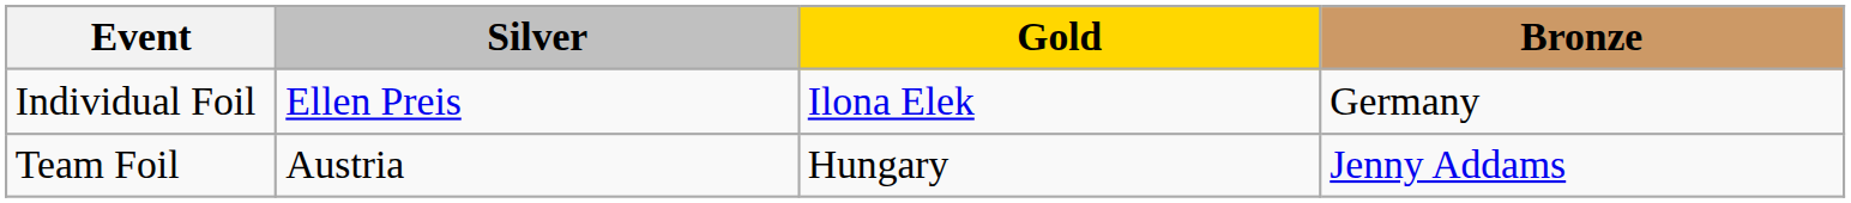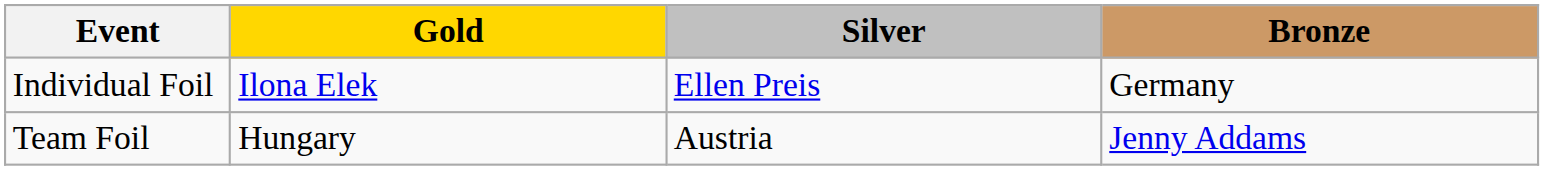 <table class="wikitable">
 <tr>
 <th width="100">Event</th>
+<th style="background-color:gold;" width="200"> Gold</th>
 <th style="background-color:silver;" width="200"> Silver</th>
-<th style="background-color:gold;" width="200"> Gold</th>
 <th style="background-color:#CC9966;" width="200"> Bronze</th>
 </tr>
 <tr>
 <td>Individual Foil</td>
+<td> <a href='#'>Ilona Elek</a></td>
 <td> <a href='#'>Ellen Preis</a></td>
-<td> <a href='#'>Ilona Elek</a></td>
 <td> Germany</td>
 </tr>
 <tr>
 <td>Team Foil</td>
+<td> Hungary</td>
 <td> Austria</td>
-<td> Hungary</td>
 <td> <a href='#'>Jenny Addams</a></td>
 </tr>
 </table>
